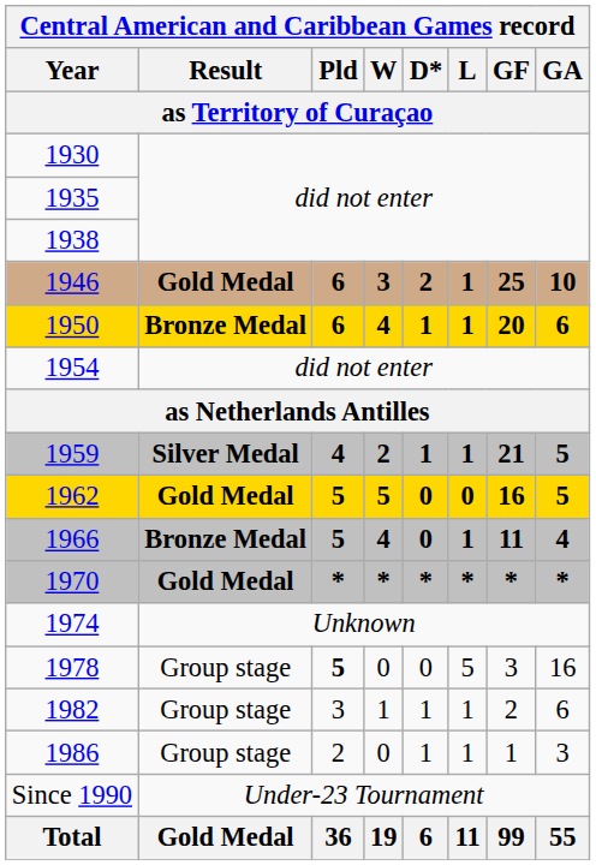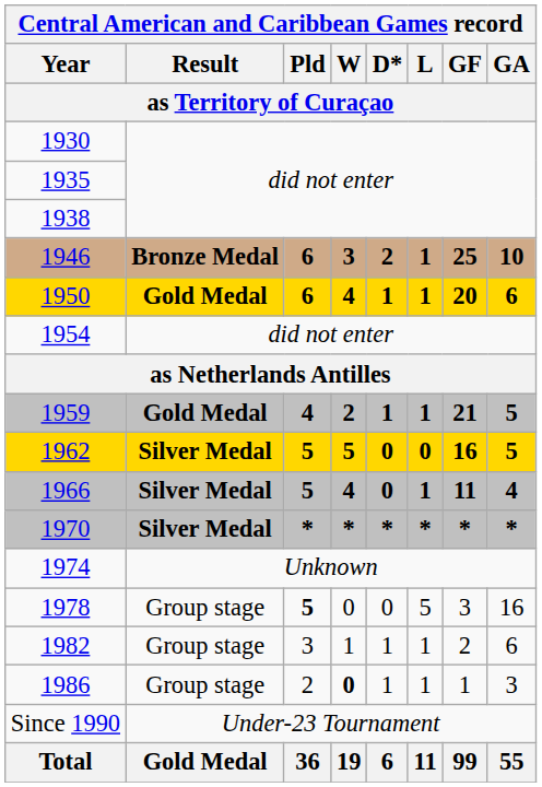 <table class="wikitable" style="text-align: center;">
 <tr>
 <th colspan=9><a href='#'>Central American and Caribbean Games</a> record</th>
 </tr>
 <tr>
 <th>Year</th>
 <th>Result</th>
 <th>Pld</th>
 <th>W</th>
 <th>D*</th>
 <th>L</th>
 <th>GF</th>
 <th>GA</th>
 </tr>
 <tr>
 <th colspan=8>as  <a href='#'>Territory of Curaçao</a></th>
 </tr>
 <tr>
 <td> <a href='#'>1930</a></td>
 <td colspan=8 rowspan=3><em>did not enter</em></td>
 </tr>
 <tr>
 <td> <a href='#'>1935</a></td>
 </tr>
 <tr>
 <td> <a href='#'>1938</a></td>
 </tr>
 <tr bgcolor=#cfaa88>
 <td> <a href='#'>1946</a></td>
-<td><strong>Gold Medal</strong></td>
+<td><strong>Bronze Medal</strong></td>
 <td><strong>6</strong></td>
 <td><strong>3</strong></td>
 <td><strong>2</strong></td>
 <td><strong>1</strong></td>
 <td><strong>25</strong></td>
 <td><strong>10</strong></td>
 </tr>
 <tr bgcolor=gold>
 <td> <a href='#'>1950</a></td>
-<td><strong>Bronze Medal</strong></td>
+<td><strong>Gold Medal</strong></td>
 <td><strong>6</strong></td>
 <td><strong>4</strong></td>
 <td><strong>1</strong></td>
 <td><strong>1</strong></td>
 <td><strong>20</strong></td>
 <td><strong>6</strong></td>
 </tr>
 <tr>
 <td> <a href='#'>1954</a></td>
 <td colspan=8><em>did not enter</em></td>
 </tr>
 <tr>
 <th colspan=8>as  Netherlands Antilles</th>
 </tr>
 <tr bgcolor=silver>
 <td> <a href='#'>1959</a></td>
-<td><strong>Silver Medal</strong></td>
+<td><strong>Gold Medal</strong></td>
 <td><strong>4</strong></td>
 <td><strong>2</strong></td>
 <td><strong>1</strong></td>
 <td><strong>1</strong></td>
 <td><strong>21</strong></td>
 <td><strong>5</strong></td>
 </tr>
 <tr bgcolor=gold>
 <td> <a href='#'>1962</a></td>
-<td><strong>Gold Medal</strong></td>
+<td><strong>Silver Medal</strong></td>
 <td><strong>5</strong></td>
 <td><strong>5</strong></td>
 <td><strong>0</strong></td>
 <td><strong>0</strong></td>
 <td><strong>16</strong></td>
 <td><strong>5</strong></td>
 </tr>
 <tr bgcolor=silver>
 <td> <a href='#'>1966</a></td>
-<td><strong>Bronze Medal</strong></td>
+<td><strong>Silver Medal</strong></td>
 <td><strong>5</strong></td>
 <td><strong>4</strong></td>
 <td><strong>0</strong></td>
 <td><strong>1</strong></td>
 <td><strong>11</strong></td>
 <td><strong>4</strong></td>
 </tr>
 <tr bgcolor=silver>
 <td> <a href='#'>1970</a></td>
-<td><strong>Gold Medal</strong></td>
+<td><strong>Silver Medal</strong></td>
 <td><strong>*</strong></td>
 <td><strong>*</strong></td>
 <td><strong>*</strong></td>
 <td><strong>*</strong></td>
 <td><strong>*</strong></td>
 <td><strong>*</strong></td>
 </tr>
 <tr>
 <td> <a href='#'>1974</a></td>
 <td colspan=7><em>Unknown</em></td>
 </tr>
 <tr>
 <td> <a href='#'>1978</a></td>
 <td>Group stage</td>
 <td><strong>5</strong></td>
 <td>0</td>
 <td>0</td>
 <td>5</td>
 <td>3</td>
 <td>16</td>
 </tr>
 <tr>
 <td> <a href='#'>1982</a></td>
 <td>Group stage</td>
 <td>3</td>
 <td>1</td>
 <td>1</td>
 <td>1</td>
 <td>2</td>
 <td>6</td>
 </tr>
 <tr>
 <td> <a href='#'>1986</a></td>
 <td>Group stage</td>
 <td>2</td>
-<td>0</td>
+<td><strong>0</strong></td>
 <td>1</td>
 <td>1</td>
 <td>1</td>
 <td>3</td>
 </tr>
 <tr>
 <td>Since  <a href='#'>1990</a></td>
 <td colspan=7><em>Under-23 Tournament</em></td>
 </tr>
 <tr>
 <th>Total</th>
 <th>Gold Medal</th>
 <th>36</th>
 <th>19</th>
 <th>6</th>
 <th>11</th>
 <th>99</th>
 <th>55</th>
 </tr>
 </table>
